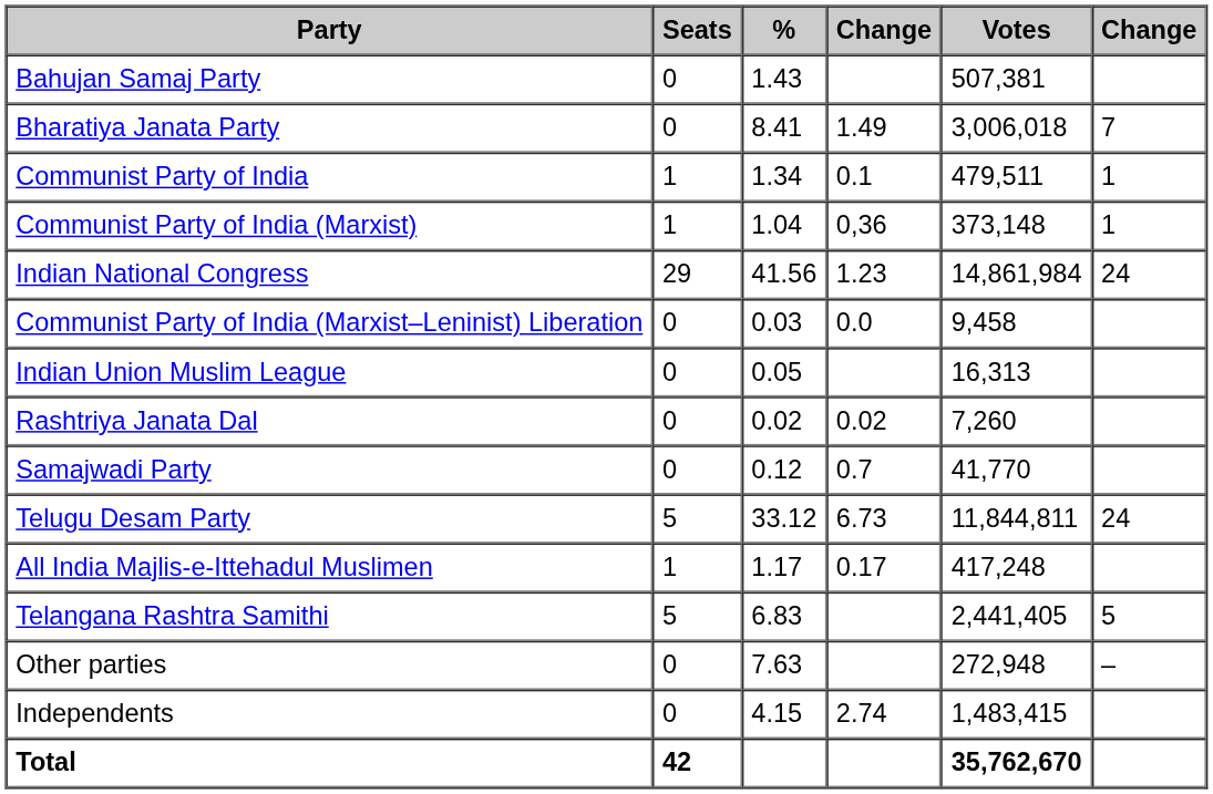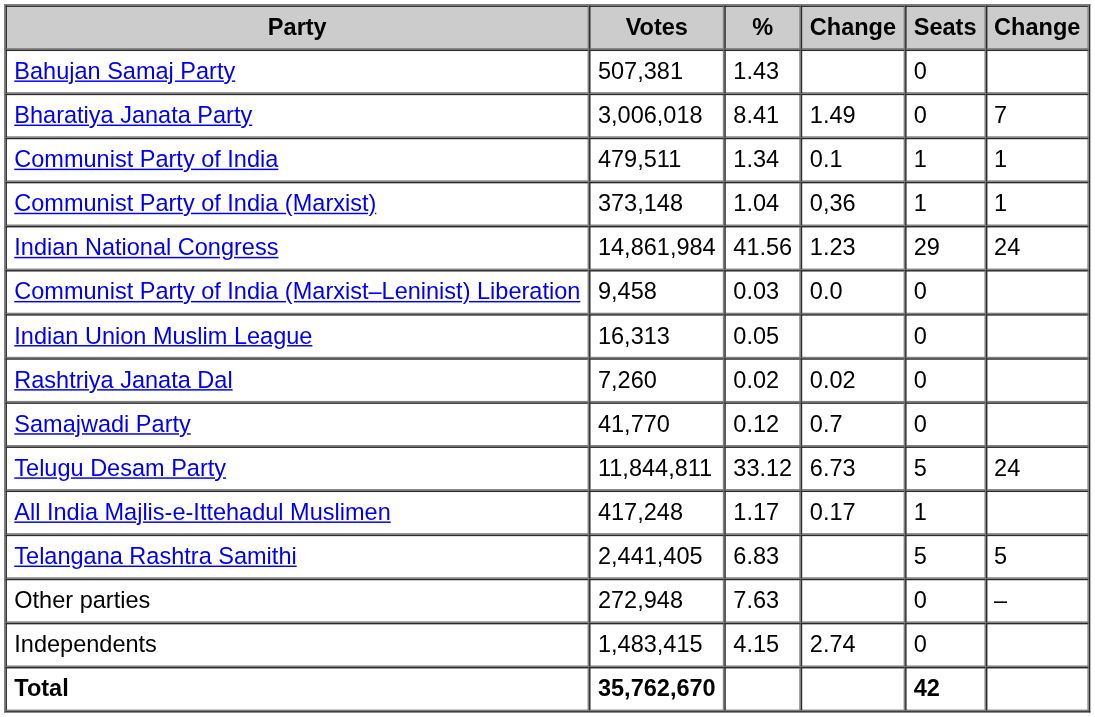 <table border="1" cellspacing="0" cellpadding="5">
 <tr bgcolor="#cccccc">
 <th><strong>Party</strong></th>
-<th><strong>Seats</strong></th>
+<th><strong>Votes</strong></th>
 <th><strong>%</strong></th>
 <th><strong>Change</strong></th>
-<th><strong>Votes</strong></th>
+<th><strong>Seats</strong></th>
 <th><strong>Change</strong></th>
 </tr>
 <tr>
 <td><a href='#'>Bahujan Samaj Party</a></td>
-<td>0</td>
+<td>507,381</td>
 <td>1.43</td>
 <td></td>
-<td>507,381</td>
+<td>0</td>
 <td></td>
 </tr>
 <tr>
 <td><a href='#'>Bharatiya Janata Party</a></td>
-<td>0</td>
+<td>3,006,018</td>
 <td>8.41</td>
 <td> 1.49</td>
-<td>3,006,018</td>
+<td>0</td>
 <td> 7</td>
 </tr>
 <tr>
 <td><a href='#'>Communist Party of India</a></td>
-<td>1</td>
+<td>479,511</td>
 <td>1.34</td>
 <td> 0.1</td>
-<td>479,511</td>
+<td>1</td>
 <td> 1</td>
 </tr>
 <tr>
 <td><a href='#'>Communist Party of India (Marxist)</a></td>
-<td>1</td>
+<td>373,148</td>
 <td>1.04</td>
 <td> 0,36</td>
-<td>373,148</td>
+<td>1</td>
 <td> 1</td>
 </tr>
 <tr>
 <td><a href='#'>Indian National Congress</a></td>
-<td>29</td>
+<td>14,861,984</td>
 <td>41.56</td>
 <td> 1.23</td>
-<td>14,861,984</td>
+<td>29</td>
 <td> 24</td>
 </tr>
 <tr>
 <td><a href='#'>Communist Party of India (Marxist–Leninist) Liberation</a></td>
-<td>0</td>
+<td>9,458</td>
 <td>0.03</td>
 <td>0.0</td>
-<td>9,458</td>
+<td>0</td>
 <td></td>
 </tr>
 <tr>
 <td><a href='#'>Indian Union Muslim League</a></td>
-<td>0</td>
+<td>16,313</td>
 <td>0.05</td>
 <td></td>
-<td>16,313</td>
+<td>0</td>
 <td></td>
 </tr>
 <tr>
 <td><a href='#'>Rashtriya Janata Dal</a></td>
-<td>0</td>
+<td>7,260</td>
 <td>0.02</td>
 <td> 0.02</td>
-<td>7,260</td>
+<td>0</td>
 <td></td>
 </tr>
 <tr>
 <td><a href='#'>Samajwadi Party</a></td>
-<td>0</td>
+<td>41,770</td>
 <td>0.12</td>
 <td> 0.7</td>
-<td>41,770</td>
+<td>0</td>
 <td></td>
 </tr>
 <tr>
 <td><a href='#'>Telugu Desam Party</a></td>
-<td>5</td>
+<td>11,844,811</td>
 <td>33.12</td>
 <td> 6.73</td>
-<td>11,844,811</td>
+<td>5</td>
 <td> 24</td>
 </tr>
 <tr>
 <td><a href='#'>All India Majlis-e-Ittehadul Muslimen</a></td>
-<td>1</td>
+<td>417,248</td>
 <td>1.17</td>
 <td> 0.17</td>
-<td>417,248</td>
+<td>1</td>
 <td></td>
 </tr>
 <tr>
 <td><a href='#'>Telangana Rashtra Samithi</a></td>
-<td>5</td>
+<td>2,441,405</td>
 <td>6.83</td>
 <td></td>
-<td>2,441,405</td>
+<td>5</td>
 <td> 5</td>
 </tr>
 <tr>
 <td>Other parties</td>
-<td>0</td>
+<td>272,948</td>
 <td>7.63</td>
 <td></td>
-<td>272,948</td>
+<td>0</td>
 <td>–</td>
 </tr>
 <tr>
 <td>Independents</td>
-<td>0</td>
+<td>1,483,415</td>
 <td>4.15</td>
 <td> 2.74</td>
-<td>1,483,415</td>
+<td>0</td>
 <td></td>
 </tr>
 <tr>
 <td><strong>Total</strong></td>
-<td><strong>42</strong></td>
+<td><strong>35,762,670</strong></td>
 <td></td>
 <td></td>
-<td><strong>35,762,670</strong></td>
+<td><strong>42</strong></td>
 <td></td>
 </tr>
 </table>
